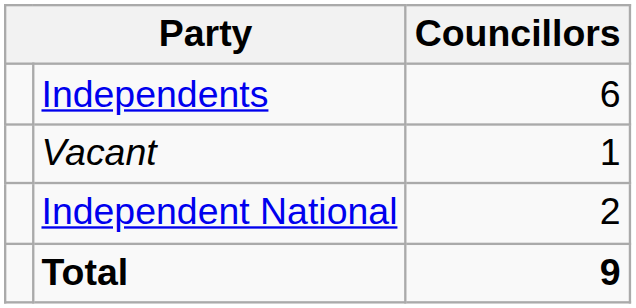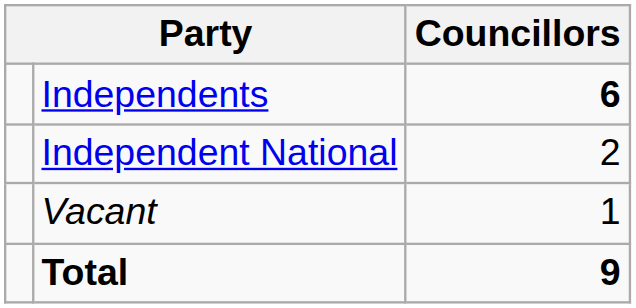 <table class="wikitable">
 <tr>
 <th colspan="2">Party</th>
 <th>Councillors</th>
 </tr>
 <tr>
 <td> </td>
 <td><a href='#'>Independents</a></td>
-<td align=right>6</td>
-</tr>
-<tr>
-<td></td>
-<td><em>Vacant</em></td>
-<td align=right>1</td>
+<td align=right><strong>6</strong></td>
 </tr>
 <tr>
 <td> </td>
 <td><a href='#'>Independent National</a></td>
 <td align=right>2</td>
 </tr>
 <tr>
 <td></td>
+<td><em>Vacant</em></td>
+<td align=right>1</td>
+</tr>
+<tr>
+<td></td>
 <td><strong>Total</strong></td>
 <td align=right><strong>9</strong></td>
 </tr>
 </table>
